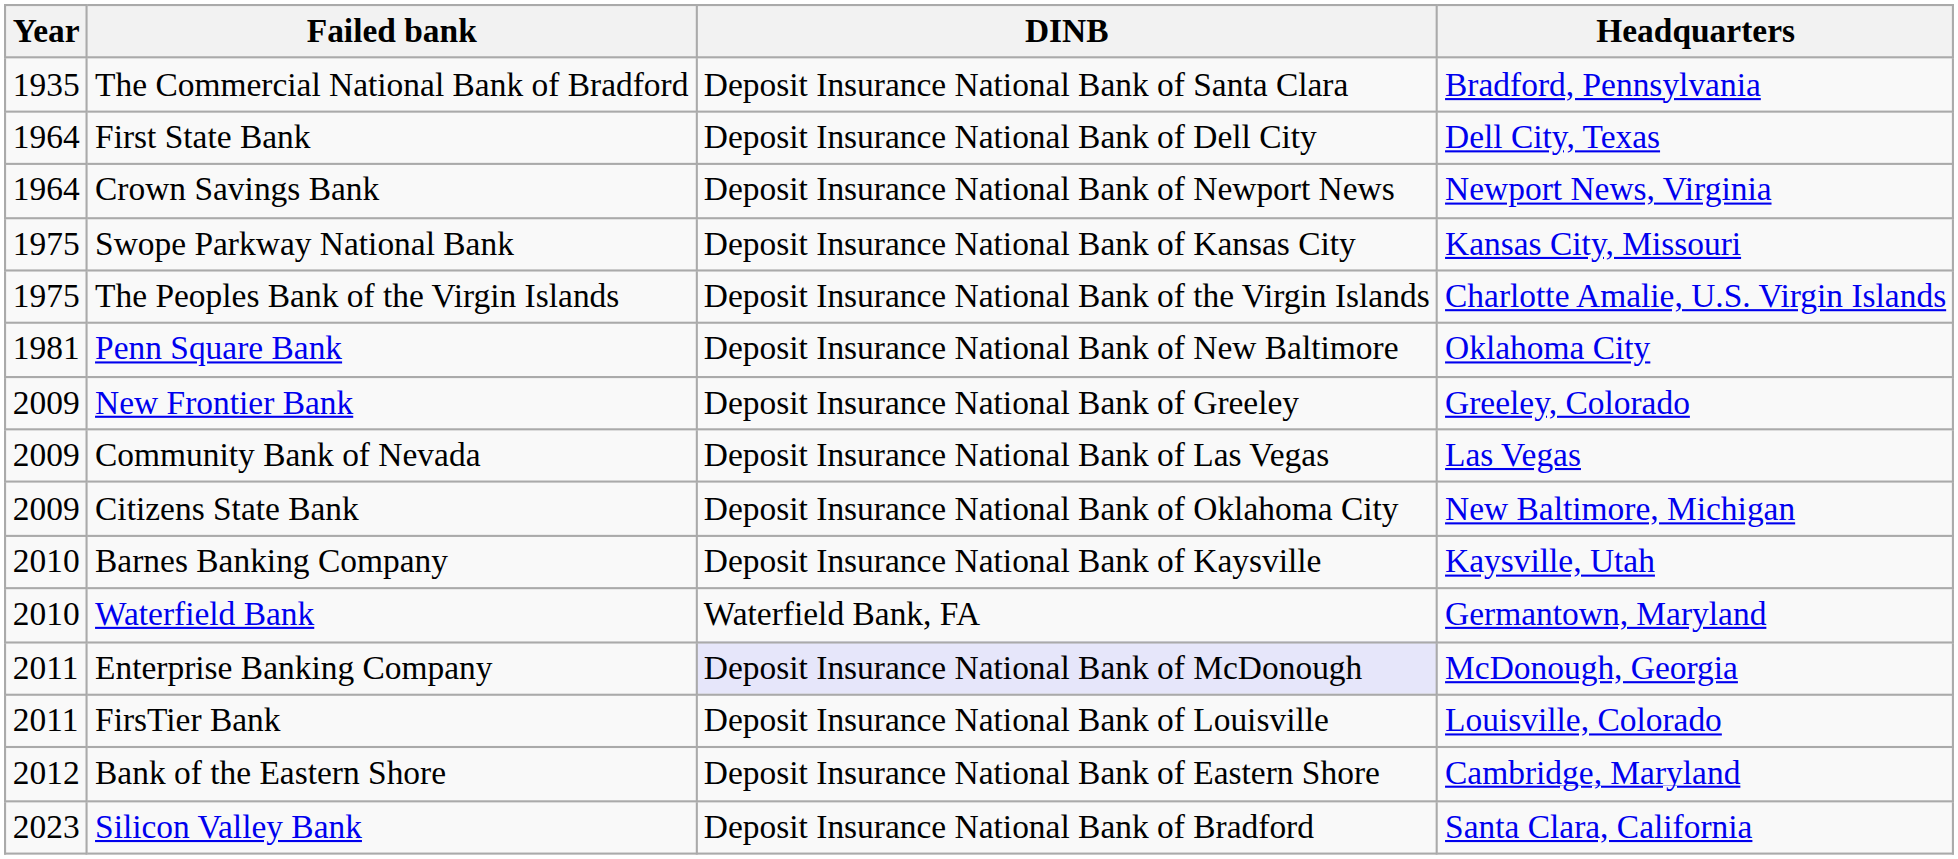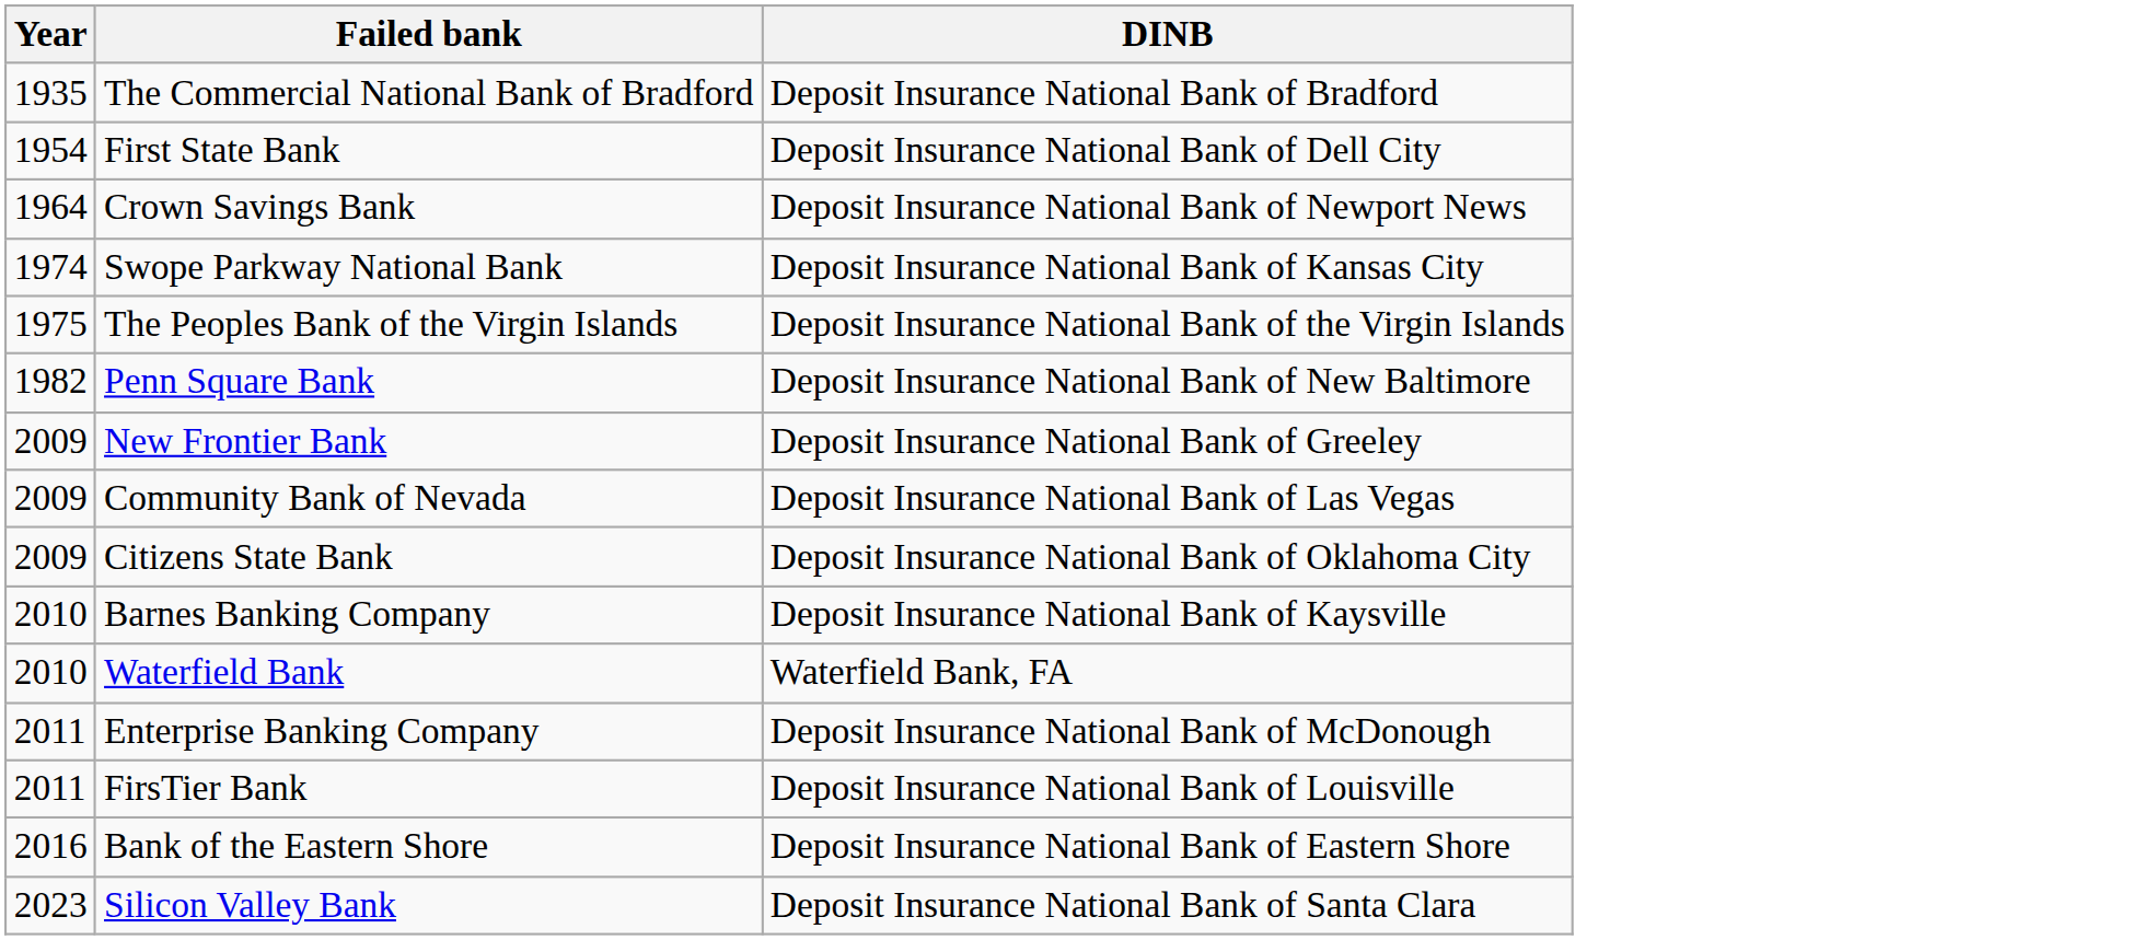 <table class="wikitable sortable">
 <tr>
 <th>Year</th>
 <th>Failed bank</th>
 <th>DINB</th>
-<th>Headquarters</th>
 </tr>
 <tr>
 <td>1935</td>
 <td>The Commercial National Bank of Bradford</td>
-<td>Deposit Insurance National Bank of Santa Clara</td>
-<td><a href='#'>Bradford, Pennsylvania</a></td>
+<td>Deposit Insurance National Bank of Bradford</td>
 </tr>
 <tr>
-<td>1964</td>
+<td>1954</td>
 <td>First State Bank</td>
 <td>Deposit Insurance National Bank of Dell City</td>
-<td><a href='#'>Dell City, Texas</a></td>
 </tr>
 <tr>
 <td>1964</td>
 <td>Crown Savings Bank</td>
 <td>Deposit Insurance National Bank of Newport News</td>
-<td><a href='#'>Newport News, Virginia</a></td>
 </tr>
 <tr>
-<td>1975</td>
+<td>1974</td>
 <td>Swope Parkway National Bank</td>
 <td>Deposit Insurance National Bank of Kansas City</td>
-<td><a href='#'>Kansas City, Missouri</a></td>
 </tr>
 <tr>
 <td>1975</td>
 <td>The Peoples Bank of the Virgin Islands</td>
 <td>Deposit Insurance National Bank of the Virgin Islands</td>
-<td><a href='#'>Charlotte Amalie, U.S. Virgin Islands</a></td>
 </tr>
 <tr>
-<td>1981</td>
+<td>1982</td>
 <td><a href='#'>Penn Square Bank</a></td>
 <td>Deposit Insurance National Bank of New Baltimore</td>
-<td><a href='#'>Oklahoma City</a></td>
 </tr>
 <tr>
 <td>2009</td>
 <td><a href='#'>New Frontier Bank</a></td>
 <td>Deposit Insurance National Bank of Greeley</td>
-<td><a href='#'>Greeley, Colorado</a></td>
 </tr>
 <tr>
 <td>2009</td>
 <td>Community Bank of Nevada</td>
 <td>Deposit Insurance National Bank of Las Vegas</td>
-<td><a href='#'>Las Vegas</a></td>
 </tr>
 <tr>
 <td>2009</td>
 <td>Citizens State Bank</td>
 <td>Deposit Insurance National Bank of Oklahoma City</td>
-<td><a href='#'>New Baltimore, Michigan</a></td>
 </tr>
 <tr>
 <td>2010</td>
 <td>Barnes Banking Company</td>
 <td>Deposit Insurance National Bank of Kaysville</td>
-<td><a href='#'>Kaysville, Utah</a></td>
 </tr>
 <tr>
 <td>2010</td>
 <td><a href='#'>Waterfield Bank</a></td>
 <td>Waterfield Bank, FA</td>
-<td><a href='#'>Germantown, Maryland</a></td>
 </tr>
 <tr>
 <td>2011</td>
 <td>Enterprise Banking Company</td>
-<td style="background: lavender;">Deposit Insurance National Bank of McDonough</td>
-<td><a href='#'>McDonough, Georgia</a></td>
+<td>Deposit Insurance National Bank of McDonough</td>
 </tr>
 <tr>
 <td>2011</td>
 <td>FirsTier Bank</td>
 <td>Deposit Insurance National Bank of Louisville</td>
-<td><a href='#'>Louisville, Colorado</a></td>
 </tr>
 <tr>
-<td>2012</td>
+<td>2016</td>
 <td>Bank of the Eastern Shore</td>
 <td>Deposit Insurance National Bank of Eastern Shore</td>
-<td><a href='#'>Cambridge, Maryland</a></td>
 </tr>
 <tr>
 <td>2023</td>
 <td><a href='#'>Silicon Valley Bank</a></td>
-<td>Deposit Insurance National Bank of Bradford</td>
-<td><a href='#'>Santa Clara, California</a></td>
+<td>Deposit Insurance National Bank of Santa Clara</td>
 </tr>
 </table>
